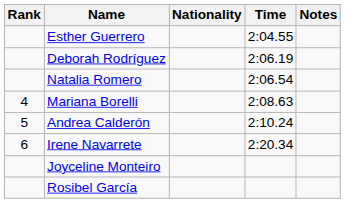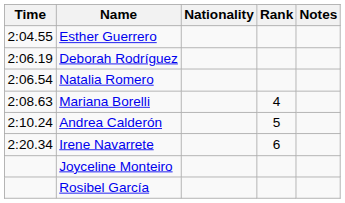 <table class="wikitable sortable" style="text-align:center">
 <tr>
-<th>Rank</th>
+<th>Time</th>
 <th>Name</th>
 <th>Nationality</th>
-<th>Time</th>
+<th>Rank</th>
 <th>Notes</th>
 </tr>
 <tr>
-<td></td>
+<td>2:04.55</td>
 <td align=left><a href='#'>Esther Guerrero</a></td>
 <td align=left></td>
-<td>2:04.55</td>
+<td></td>
 <td></td>
 </tr>
 <tr>
-<td></td>
+<td>2:06.19</td>
 <td align=left><a href='#'>Deborah Rodríguez</a></td>
 <td align=left></td>
-<td>2:06.19</td>
+<td></td>
 <td></td>
 </tr>
 <tr>
-<td></td>
+<td>2:06.54</td>
 <td align=left><a href='#'>Natalia Romero</a></td>
 <td align=left></td>
-<td>2:06.54</td>
+<td></td>
 <td></td>
 </tr>
 <tr>
-<td>4</td>
+<td>2:08.63</td>
 <td align=left><a href='#'>Mariana Borelli</a></td>
 <td align=left></td>
-<td>2:08.63</td>
+<td>4</td>
 <td></td>
 </tr>
 <tr>
-<td>5</td>
+<td>2:10.24</td>
 <td align=left><a href='#'>Andrea Calderón</a></td>
 <td align=left></td>
-<td>2:10.24</td>
+<td>5</td>
 <td></td>
 </tr>
 <tr>
-<td>6</td>
+<td>2:20.34</td>
 <td align=left><a href='#'>Irene Navarrete</a></td>
 <td align=left></td>
-<td>2:20.34</td>
+<td>6</td>
 <td></td>
 </tr>
 <tr>
 <td></td>
 <td align=left><a href='#'>Joyceline Monteiro</a></td>
 <td align=left></td>
 <td></td>
 <td></td>
 </tr>
 <tr>
 <td></td>
 <td align=left><a href='#'>Rosibel García</a></td>
 <td align=left></td>
 <td></td>
 <td></td>
 </tr>
 </table>
